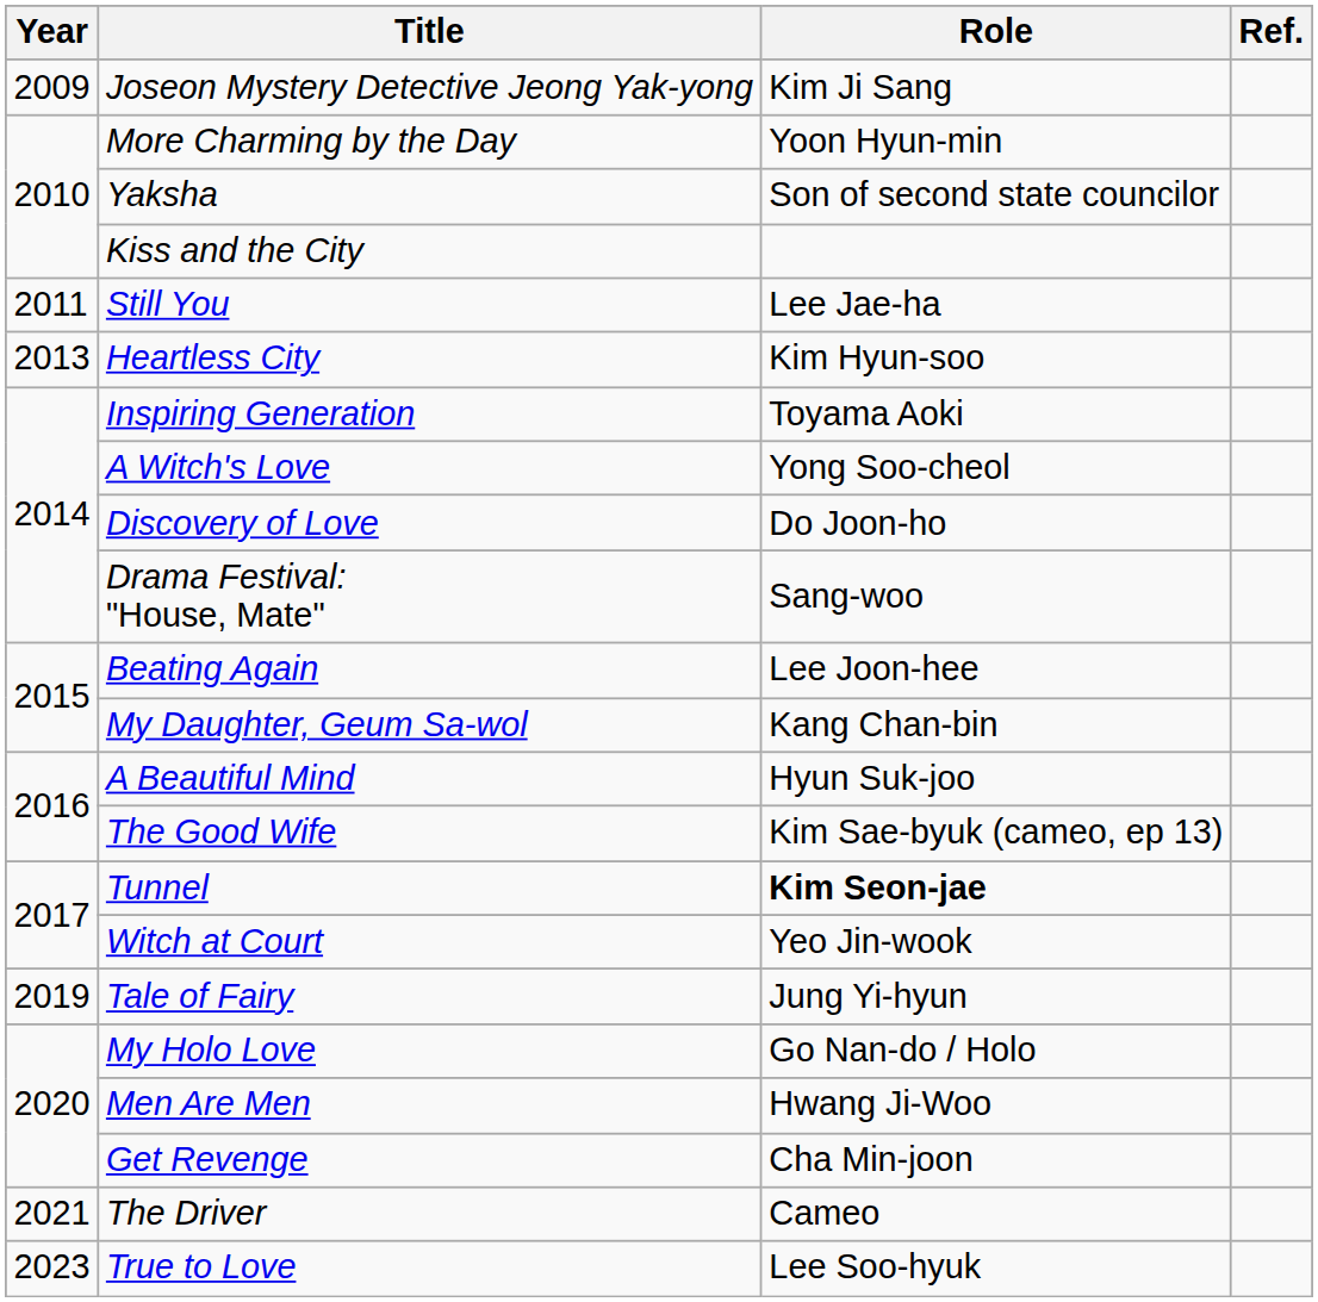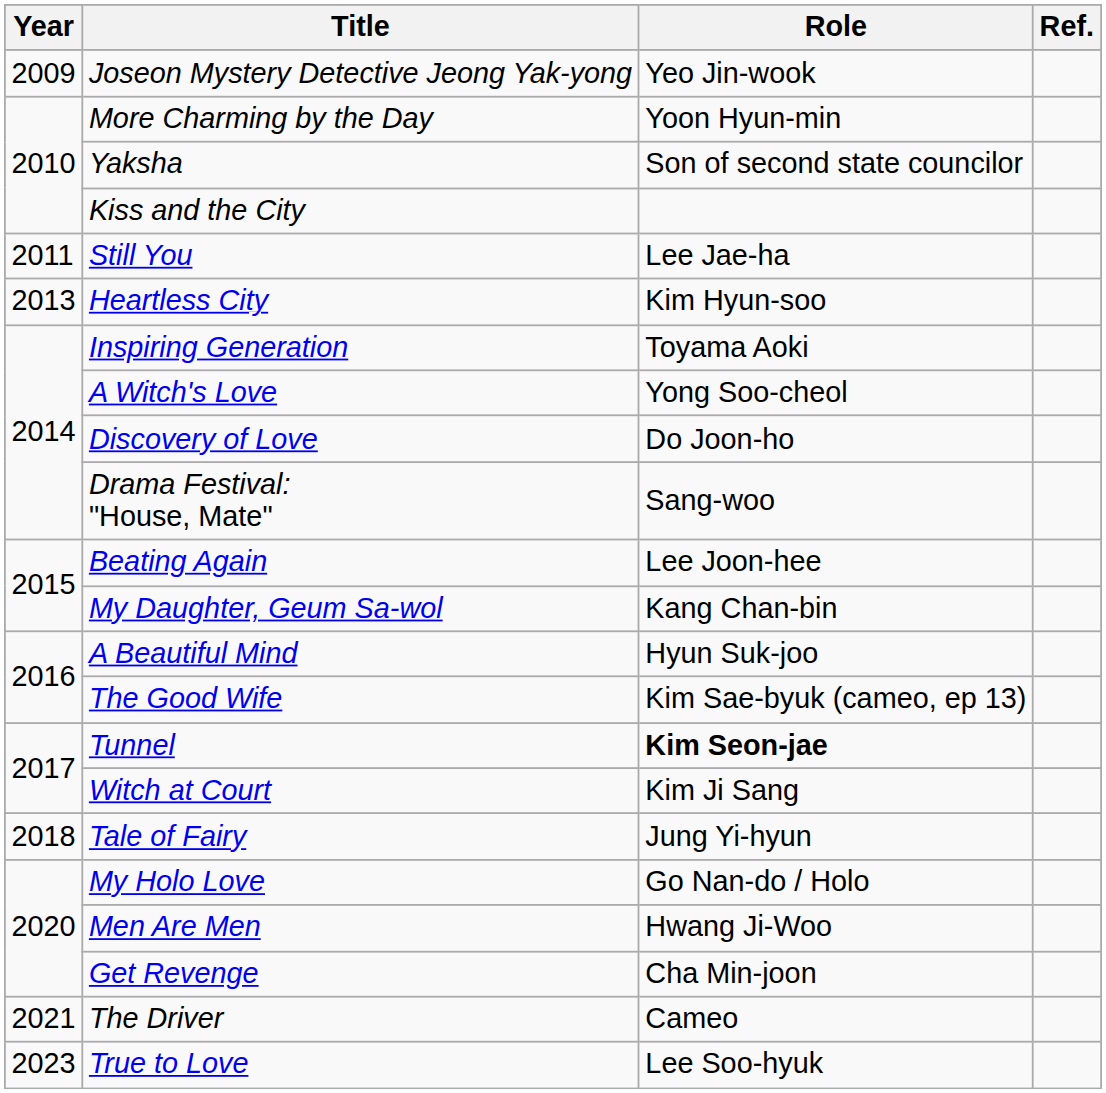 <table class="wikitable">
 <tr>
 <th>Year</th>
 <th>Title</th>
 <th>Role</th>
 <th>Ref.</th>
 </tr>
 <tr>
 <td>2009</td>
 <td><em>Joseon Mystery Detective Jeong Yak-yong</em></td>
-<td>Kim Ji Sang</td>
+<td>Yeo Jin-wook</td>
 <td></td>
 </tr>
 <tr>
 <td rowspan=3>2010</td>
 <td><em>More Charming by the Day</em></td>
 <td>Yoon Hyun-min</td>
 <td></td>
 </tr>
 <tr>
 <td><em>Yaksha</em></td>
 <td>Son of second state councilor</td>
 <td></td>
 </tr>
 <tr>
 <td><em>Kiss and the City</em></td>
 <td></td>
 <td></td>
 </tr>
 <tr>
 <td>2011</td>
 <td><em><a href='#'>Still You</a></em></td>
 <td>Lee Jae-ha</td>
 <td></td>
 </tr>
 <tr>
 <td>2013</td>
 <td><em><a href='#'>Heartless City</a></em></td>
 <td>Kim Hyun-soo</td>
 <td></td>
 </tr>
 <tr>
 <td rowspan=4>2014</td>
 <td><em><a href='#'>Inspiring Generation</a></em></td>
 <td>Toyama Aoki</td>
 <td></td>
 </tr>
 <tr>
 <td><em><a href='#'>A Witch's Love</a></em></td>
 <td>Yong Soo-cheol</td>
 <td></td>
 </tr>
 <tr>
 <td><em><a href='#'>Discovery of Love</a></em></td>
 <td>Do Joon-ho</td>
 <td></td>
 </tr>
 <tr>
 <td><em>Drama Festival:</em><br>"House, Mate"</td>
 <td>Sang-woo</td>
 <td></td>
 </tr>
 <tr>
 <td rowspan=2>2015</td>
 <td><em><a href='#'>Beating Again</a></em></td>
 <td>Lee Joon-hee</td>
 <td></td>
 </tr>
 <tr>
 <td><em><a href='#'>My Daughter, Geum Sa-wol</a></em></td>
 <td>Kang Chan-bin</td>
 <td></td>
 </tr>
 <tr>
 <td rowspan=2>2016</td>
 <td><em><a href='#'>A Beautiful Mind</a></em></td>
 <td>Hyun Suk-joo</td>
 <td></td>
 </tr>
 <tr>
 <td><em><a href='#'>The Good Wife</a></em></td>
 <td>Kim Sae-byuk (cameo, ep 13)</td>
 <td></td>
 </tr>
 <tr>
 <td rowspan=2>2017</td>
 <td><em><a href='#'>Tunnel</a></em></td>
 <td><strong>Kim Seon-jae</strong></td>
 <td></td>
 </tr>
 <tr>
 <td><em><a href='#'>Witch at Court</a></em></td>
-<td>Yeo Jin-wook</td>
+<td>Kim Ji Sang</td>
 <td></td>
 </tr>
 <tr>
-<td>2019</td>
+<td>2018</td>
 <td><em><a href='#'>Tale of Fairy</a></em></td>
 <td>Jung Yi-hyun</td>
 <td></td>
 </tr>
 <tr>
 <td rowspan=3>2020</td>
 <td><em><a href='#'>My Holo Love</a></em></td>
 <td>Go Nan-do / Holo</td>
 <td></td>
 </tr>
 <tr>
 <td><em><a href='#'>Men Are Men</a></em></td>
 <td>Hwang Ji-Woo</td>
 <td></td>
 </tr>
 <tr>
 <td><em><a href='#'>Get Revenge</a></em></td>
 <td>Cha Min-joon</td>
 <td></td>
 </tr>
 <tr>
 <td>2021</td>
 <td><em>The Driver</em></td>
 <td>Cameo</td>
 <td></td>
 </tr>
 <tr>
 <td>2023</td>
 <td><em><a href='#'>True to Love</a></em></td>
 <td>Lee Soo-hyuk</td>
 <td></td>
 </tr>
 </table>
